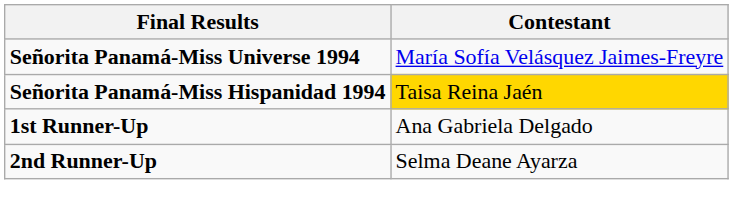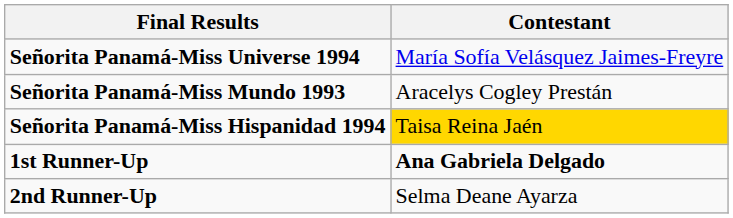 <table class="wikitable">
 <tr>
 <th>Final Results</th>
 <th>Contestant</th>
 </tr>
 <tr>
 <td><strong>Señorita Panamá-Miss Universe 1994</strong></td>
 <td><a href='#'>María Sofía Velásquez Jaimes-Freyre</a></td>
 </tr>
 <tr>
+<td><strong>Señorita Panamá-Miss Mundo 1993</strong></td>
+<td>Aracelys Cogley Prestán</td>
+</tr>
+<tr>
 <td><strong>Señorita Panamá-Miss Hispanidad 1994</strong></td>
 <td style="background: gold;">Taisa Reina Jaén</td>
 </tr>
 <tr>
 <td><strong>1st Runner-Up</strong></td>
-<td>Ana Gabriela Delgado</td>
+<td><strong>Ana Gabriela Delgado</strong></td>
 </tr>
 <tr>
 <td><strong>2nd Runner-Up</strong></td>
 <td>Selma Deane Ayarza</td>
 </tr>
 </table>
